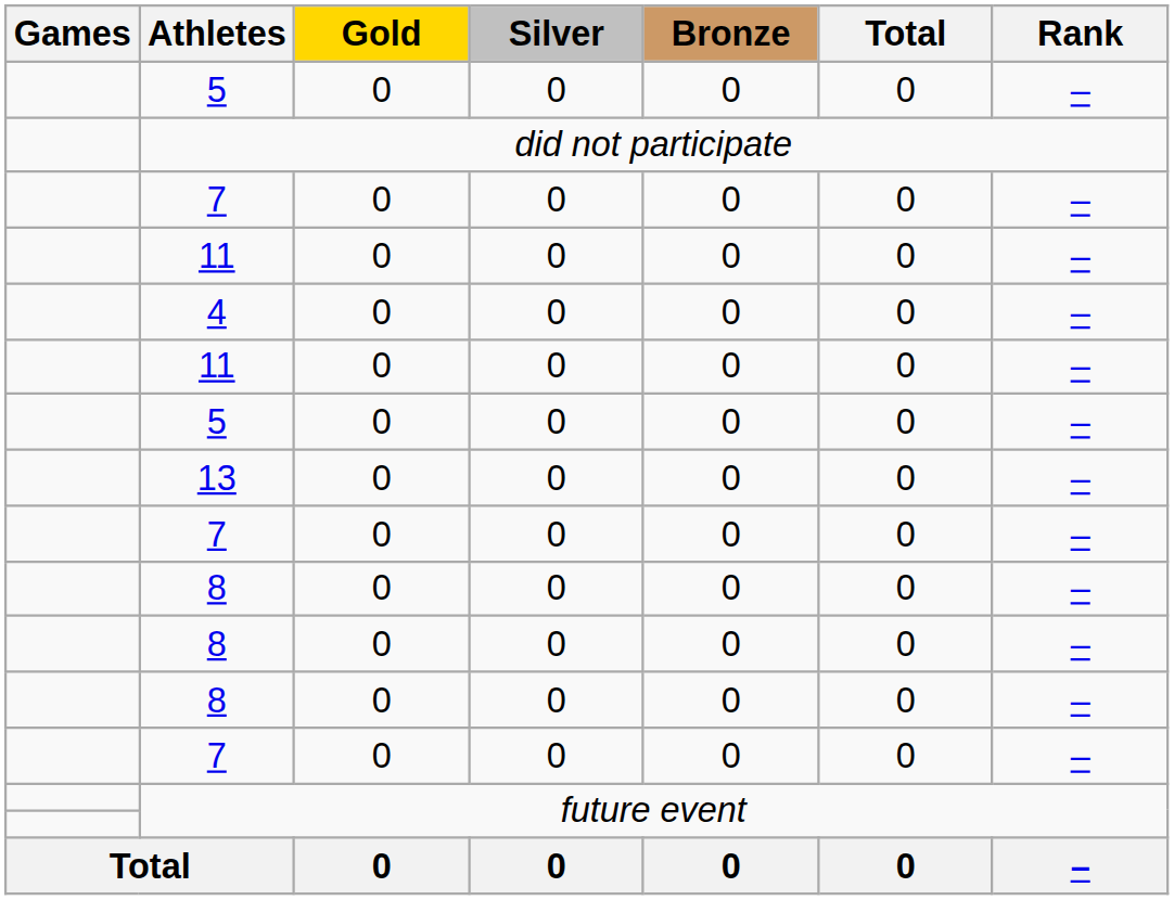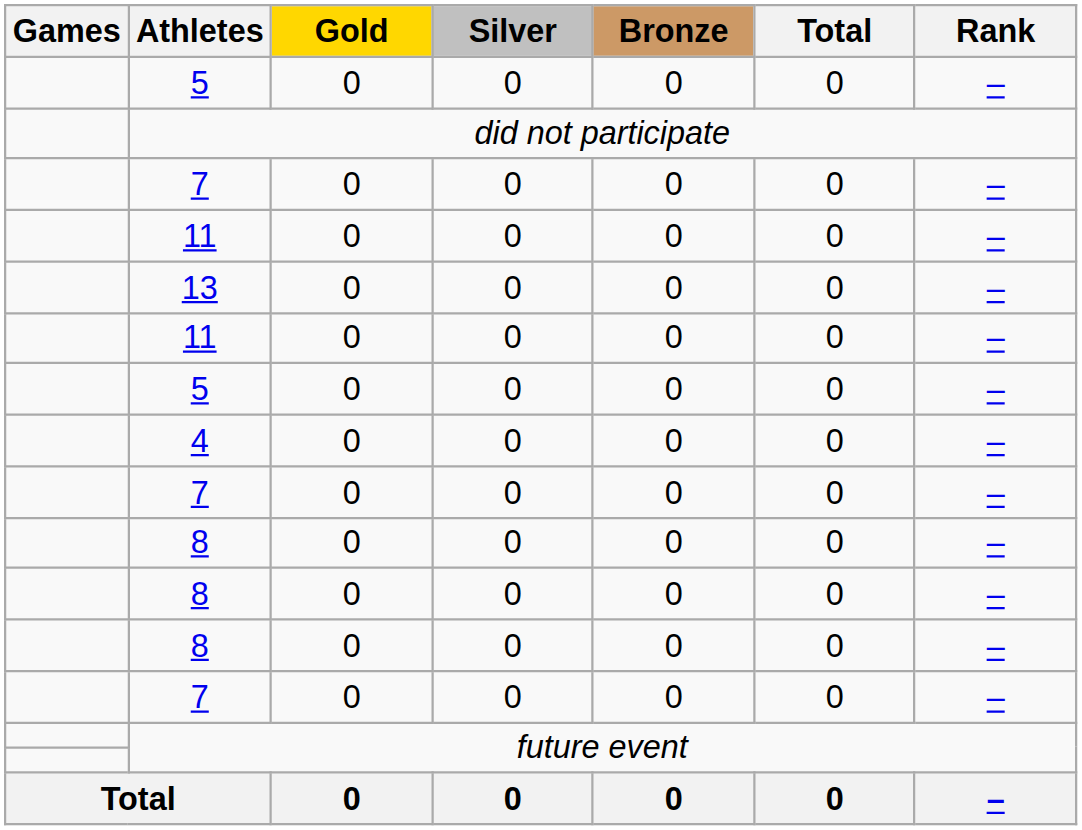 <table class="wikitable" style="text-align:center; font-size:90%;">
 <tr>
 <th>Games</th>
 <th>Athletes</th>
 <td style="background:gold; width:4.5em; font-weight:bold;">Gold</td>
 <td style="background:silver; width:4.5em; font-weight:bold;">Silver</td>
 <td style="background:#cc9966; width:4.5em; font-weight:bold;">Bronze</td>
 <th style="width:4.5em; font-weight:bold;">Total</th>
 <th style="width:4.5em; font-weight:bold;">Rank</th>
 </tr>
 <tr>
 <td align=left></td>
 <td><a href='#'>5</a></td>
 <td>0</td>
 <td>0</td>
 <td>0</td>
 <td>0</td>
 <td><a href='#'>–</a></td>
 </tr>
 <tr>
 <td align=left></td>
 <td colspan=6><em>did not participate</em></td>
 </tr>
 <tr>
 <td align=left></td>
 <td><a href='#'>7</a></td>
 <td>0</td>
 <td>0</td>
 <td>0</td>
 <td>0</td>
 <td><a href='#'>–</a></td>
 </tr>
 <tr>
 <td align=left></td>
 <td><a href='#'>11</a></td>
 <td>0</td>
 <td>0</td>
 <td>0</td>
 <td>0</td>
 <td><a href='#'>–</a></td>
 </tr>
 <tr>
 <td align=left></td>
-<td><a href='#'>4</a></td>
+<td><a href='#'>13</a></td>
 <td>0</td>
 <td>0</td>
 <td>0</td>
 <td>0</td>
 <td><a href='#'>–</a></td>
 </tr>
 <tr>
 <td align=left></td>
 <td><a href='#'>11</a></td>
 <td>0</td>
 <td>0</td>
 <td>0</td>
 <td>0</td>
 <td><a href='#'>–</a></td>
 </tr>
 <tr>
 <td align=left></td>
 <td><a href='#'>5</a></td>
 <td>0</td>
 <td>0</td>
 <td>0</td>
 <td>0</td>
 <td><a href='#'>–</a></td>
 </tr>
 <tr>
 <td align=left></td>
-<td><a href='#'>13</a></td>
+<td><a href='#'>4</a></td>
 <td>0</td>
 <td>0</td>
 <td>0</td>
 <td>0</td>
 <td><a href='#'>–</a></td>
 </tr>
 <tr>
 <td align=left></td>
 <td><a href='#'>7</a></td>
 <td>0</td>
 <td>0</td>
 <td>0</td>
 <td>0</td>
 <td><a href='#'>–</a></td>
 </tr>
 <tr>
 <td align=left></td>
 <td><a href='#'>8</a></td>
 <td>0</td>
 <td>0</td>
 <td>0</td>
 <td>0</td>
 <td><a href='#'>–</a></td>
 </tr>
 <tr>
 <td align=left></td>
 <td><a href='#'>8</a></td>
 <td>0</td>
 <td>0</td>
 <td>0</td>
 <td>0</td>
 <td><a href='#'>–</a></td>
 </tr>
 <tr>
 <td align=left></td>
 <td><a href='#'>8</a></td>
 <td>0</td>
 <td>0</td>
 <td>0</td>
 <td>0</td>
 <td><a href='#'>–</a></td>
 </tr>
 <tr>
 <td align=left></td>
 <td><a href='#'>7</a></td>
 <td>0</td>
 <td>0</td>
 <td>0</td>
 <td>0</td>
 <td><a href='#'>–</a></td>
 </tr>
 <tr>
 <td align=left></td>
 <td colspan=6; rowspan=2><em>future event</em></td>
 </tr>
 <tr>
 <td align=left></td>
 </tr>
 <tr>
 <th colspan=2>Total</th>
 <th>0</th>
 <th>0</th>
 <th>0</th>
 <th>0</th>
 <th><a href='#'>–</a></th>
 </tr>
 </table>
